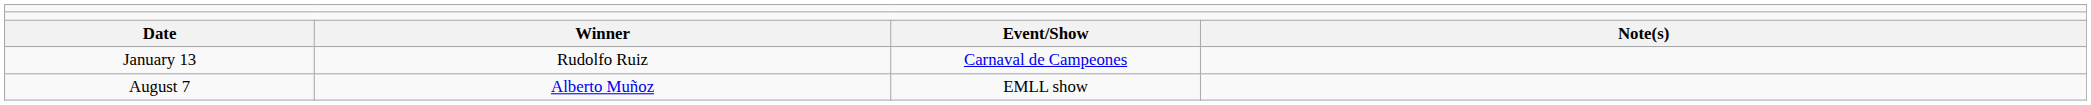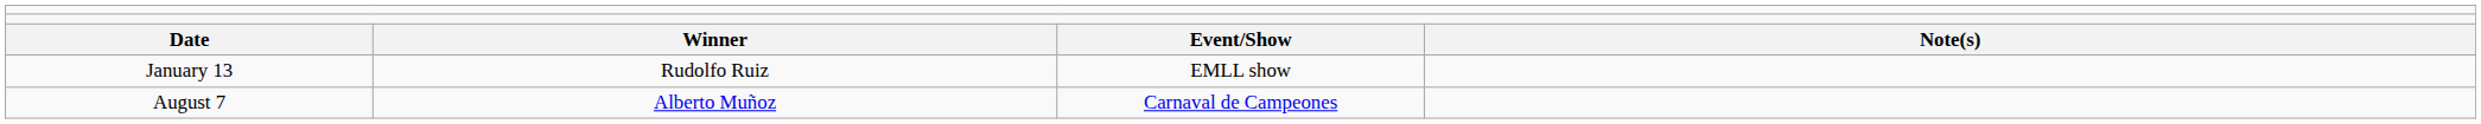 <table class="wikitable" style="text-align:center; width:100%;">
 <tr>
 <td colspan=5></td>
 </tr>
 <tr>
 <td colspan=5><strong></strong></td>
 </tr>
 <tr>
 <th width=14%>Date</th>
 <th width=26%>Winner</th>
 <th width=14%>Event/Show</th>
 <th width=40%>Note(s)</th>
 </tr>
 <tr>
 <td>January 13</td>
 <td>Rudolfo Ruiz</td>
-<td><a href='#'>Carnaval de Campeones</a></td>
+<td>EMLL show</td>
 <td align=left></td>
 </tr>
 <tr>
 <td>August 7</td>
 <td><a href='#'>Alberto Muñoz</a></td>
-<td>EMLL show</td>
+<td><a href='#'>Carnaval de Campeones</a></td>
 <td align=left></td>
 </tr>
 </table>
